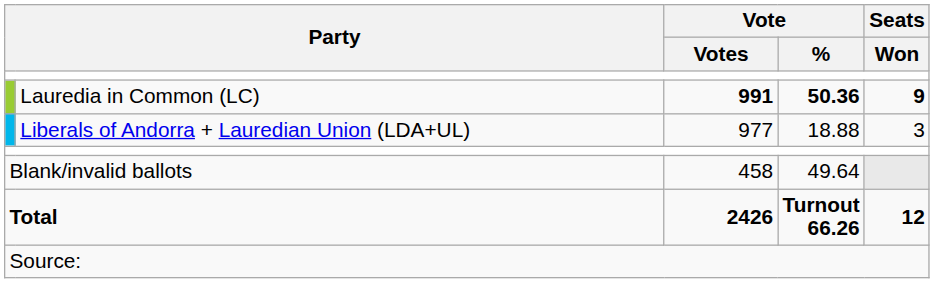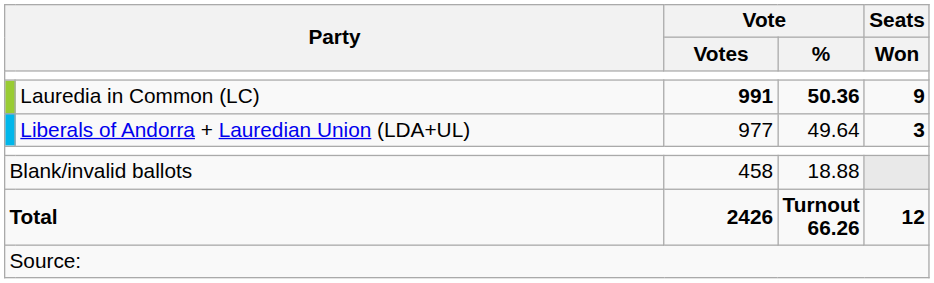 <table class="wikitable" style="text-align:right; font-size:100%; margin-bottom:0">
 <tr>
 <th align="left" rowspan="2" colspan="2" width="500">Party</th>
 <th colspan="2">Vote</th>
 <th>Seats</th>
 </tr>
 <tr>
 <th width="80">Votes</th>
 <th width="50">%</th>
 <th width="40">Won</th>
 </tr>
 <tr bgcolor=white>
 <td colspan=7></td>
 </tr>
 <tr>
 <td width="1" style="color:inherit;background:#99CC33"></td>
 <td align="left">Lauredia in Common (LC)</td>
 <td><strong>991</strong></td>
 <td><strong>50.36</strong></td>
 <td><strong>9</strong></td>
 </tr>
 <tr>
 <td width="1" style="color:inherit;background:#00B7EB"></td>
 <td align="left"><a href='#'>Liberals of Andorra</a> + <a href='#'>Lauredian Union</a> (LDA+UL)</td>
 <td>977</td>
-<td>18.88</td>
-<td>3</td>
+<td>49.64</td>
+<td><strong>3</strong></td>
 </tr>
 <tr bgcolor=white>
 <td colspan=7></td>
 </tr>
 <tr>
 <td colspan="2" align="left">Blank/invalid ballots</td>
 <td>458</td>
-<td>49.64</td>
+<td>18.88</td>
 <td style="color:inherit;background:#E9E9E9"></td>
 </tr>
 <tr style="font-weight:bold;">
 <td align="left" colspan="2">Total</td>
 <td>2426</td>
 <td>Turnout 66.26</td>
 <td>12</td>
 </tr>
 <tr>
 <td align="left" colspan="5">Source:</td>
 </tr>
 </table>
